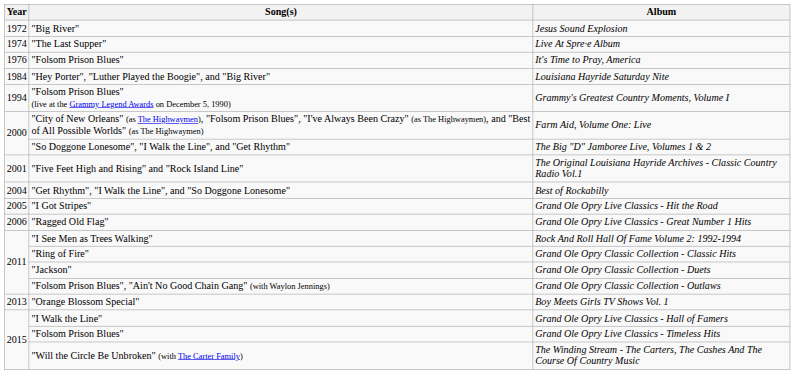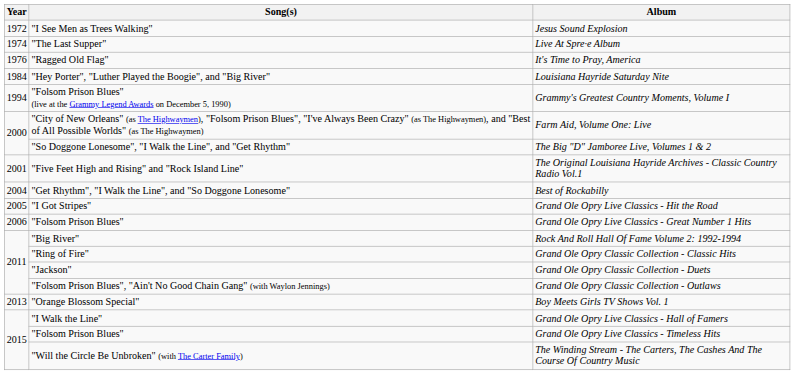 <table class="wikitable">
 <tr>
 <th>Year</th>
 <th>Song(s)</th>
 <th>Album</th>
 </tr>
 <tr>
 <td>1972</td>
-<td>"Big River"</td>
+<td>"I See Men as Trees Walking"</td>
 <td><em>Jesus Sound Explosion</em></td>
 </tr>
 <tr>
 <td>1974</td>
 <td>"The Last Supper"</td>
 <td><em>Live At Spre·e Album</em></td>
 </tr>
 <tr>
 <td>1976</td>
-<td>"Folsom Prison Blues"</td>
+<td>"Ragged Old Flag"</td>
 <td><em>It's Time to Pray, America</em></td>
 </tr>
 <tr>
 <td>1984</td>
 <td>"Hey Porter", "Luther Played the Boogie", and "Big River"</td>
 <td><em>Louisiana Hayride Saturday Nite</em></td>
 </tr>
 <tr>
 <td>1994</td>
 <td>"Folsom Prison Blues"<br><small>(live at the <a href='#'>Grammy Legend Awards</a> on December 5, 1990)</small></td>
 <td><em>Grammy's Greatest Country Moments, Volume I</em></td>
 </tr>
 <tr>
 <td rowspan="2">2000</td>
 <td>"City of New Orleans" <small>(as <a href='#'>The Highwaymen</a>)</small>, "Folsom Prison Blues", "I've Always Been Crazy" <small>(as The Highwaymen)</small>, and "Best of All Possible Worlds" <small>(as The Highwaymen)</small></td>
 <td><em>Farm Aid, Volume One: Live</em></td>
 </tr>
 <tr>
 <td>"So Doggone Lonesome", "I Walk the Line", and "Get Rhythm"</td>
 <td><em>The Big "D" Jamboree Live, Volumes 1 & 2</em></td>
 </tr>
 <tr>
 <td>2001</td>
 <td>"Five Feet High and Rising" and "Rock Island Line"</td>
 <td><em>The Original Louisiana Hayride Archives - Classic Country Radio Vol.1</em></td>
 </tr>
 <tr>
 <td>2004</td>
 <td>"Get Rhythm", "I Walk the Line", and "So Doggone Lonesome"</td>
 <td><em>Best of Rockabilly</em></td>
 </tr>
 <tr>
 <td>2005</td>
 <td>"I Got Stripes"</td>
 <td><em>Grand Ole Opry Live Classics - Hit the Road</em></td>
 </tr>
 <tr>
 <td>2006</td>
-<td>"Ragged Old Flag"</td>
+<td>"Folsom Prison Blues"</td>
 <td><em>Grand Ole Opry Live Classics - Great Number 1 Hits</em></td>
 </tr>
 <tr>
 <td rowspan="4">2011</td>
-<td>"I See Men as Trees Walking"</td>
+<td>"Big River"</td>
 <td><em>Rock And Roll Hall Of Fame Volume 2: 1992-1994</em></td>
 </tr>
 <tr>
 <td>"Ring of Fire"</td>
 <td><em>Grand Ole Opry Classic Collection - Classic Hits</em></td>
 </tr>
 <tr>
 <td>"Jackson"</td>
 <td><em>Grand Ole Opry Classic Collection - Duets</em></td>
 </tr>
 <tr>
 <td>"Folsom Prison Blues", "Ain't No Good Chain Gang" <small>(with Waylon Jennings)</small></td>
 <td><em>Grand Ole Opry Classic Collection - Outlaws</em></td>
 </tr>
 <tr>
 <td>2013</td>
 <td>"Orange Blossom Special"</td>
 <td><em>Boy Meets Girls TV Shows Vol. 1</em></td>
 </tr>
 <tr>
 <td rowspan="3">2015</td>
 <td>"I Walk the Line"</td>
 <td><em>Grand Ole Opry Live Classics - Hall of Famers</em></td>
 </tr>
 <tr>
 <td>"Folsom Prison Blues"</td>
 <td><em>Grand Ole Opry Live Classics - Timeless Hits</em></td>
 </tr>
 <tr>
 <td>"Will the Circle Be Unbroken" <small>(with <a href='#'>The Carter Family</a>)</small></td>
 <td><em>The Winding Stream - The Carters, The Cashes And The Course Of Country Music</em></td>
 </tr>
 </table>
